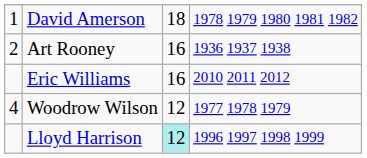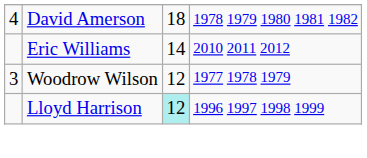 <table class="wikitable">
 <tr>
 </tr>
 <tr>
-<td>1</td>
+<td>4</td>
 <td><a href='#'>David Amerson</a></td>
 <td>18</td>
 <td style="font-size:80%;"><a href='#'>1978</a> <a href='#'>1979</a> <a href='#'>1980</a> <a href='#'>1981</a> <a href='#'>1982</a></td>
 </tr>
 <tr>
-<td>2</td>
-<td>Art Rooney</td>
-<td>16</td>
-<td style="font-size:80%;"><a href='#'>1936</a> <a href='#'>1937</a> <a href='#'>1938</a></td>
-</tr>
-<tr>
 <td></td>
 <td><a href='#'>Eric Williams</a></td>
-<td>16</td>
+<td>14</td>
 <td style="font-size:80%;"><a href='#'>2010</a> <a href='#'>2011</a> <a href='#'>2012</a></td>
 </tr>
 <tr>
-<td>4</td>
+<td>3</td>
 <td>Woodrow Wilson</td>
 <td>12</td>
 <td style="font-size:80%;"><a href='#'>1977</a> <a href='#'>1978</a> <a href='#'>1979</a></td>
 </tr>
 <tr>
 <td></td>
 <td><a href='#'>Lloyd Harrison</a></td>
 <td style="background: paleturquoise;">12</td>
 <td style="font-size:80%;"><a href='#'>1996</a> <a href='#'>1997</a> <a href='#'>1998</a> <a href='#'>1999</a></td>
 </tr>
 </table>
